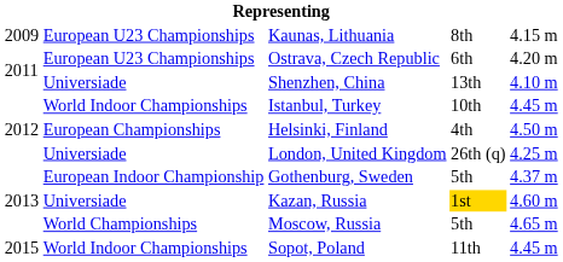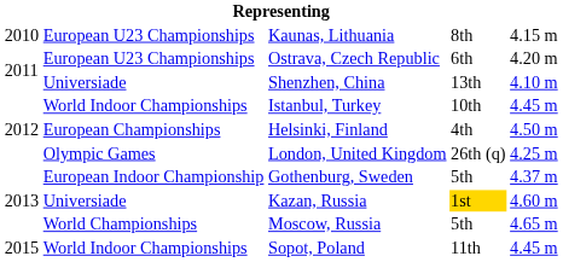 <table>
 <tr>
 <th colspan="6">Representing </th>
 </tr>
 <tr>
-<td>2009</td>
+<td>2010</td>
 <td><a href='#'>European U23 Championships</a></td>
 <td><a href='#'>Kaunas, Lithuania</a></td>
 <td>8th</td>
 <td>4.15 m</td>
 </tr>
 <tr>
 <td rowspan=2>2011</td>
 <td><a href='#'>European U23 Championships</a></td>
 <td><a href='#'>Ostrava, Czech Republic</a></td>
 <td>6th</td>
 <td>4.20 m</td>
 </tr>
 <tr>
 <td><a href='#'>Universiade</a></td>
 <td><a href='#'>Shenzhen, China</a></td>
 <td>13th</td>
 <td><a href='#'>4.10 m</a></td>
 </tr>
 <tr>
 <td rowspan=3>2012</td>
 <td><a href='#'>World Indoor Championships</a></td>
 <td><a href='#'>Istanbul, Turkey</a></td>
 <td>10th</td>
 <td><a href='#'>4.45 m</a></td>
 </tr>
 <tr>
 <td><a href='#'>European Championships</a></td>
 <td><a href='#'>Helsinki, Finland</a></td>
 <td>4th</td>
 <td><a href='#'>4.50 m</a></td>
 </tr>
 <tr>
-<td><a href='#'>Universiade</a></td>
+<td><a href='#'>Olympic Games</a></td>
 <td><a href='#'>London, United Kingdom</a></td>
 <td>26th (q)</td>
 <td><a href='#'>4.25 m</a></td>
 </tr>
 <tr>
 <td rowspan=3>2013</td>
 <td><a href='#'>European Indoor Championship</a></td>
 <td><a href='#'>Gothenburg, Sweden</a></td>
 <td>5th</td>
 <td><a href='#'>4.37 m</a></td>
 </tr>
 <tr>
 <td><a href='#'>Universiade</a></td>
 <td><a href='#'>Kazan, Russia</a></td>
 <td bgcolor=gold>1st</td>
 <td><a href='#'>4.60 m</a></td>
 </tr>
 <tr>
 <td><a href='#'>World Championships</a></td>
 <td><a href='#'>Moscow, Russia</a></td>
 <td>5th</td>
 <td><a href='#'>4.65 m</a></td>
 </tr>
 <tr>
 <td>2015</td>
 <td><a href='#'>World Indoor Championships</a></td>
 <td><a href='#'>Sopot, Poland</a></td>
 <td>11th</td>
 <td><a href='#'>4.45 m</a></td>
 </tr>
 </table>
